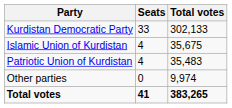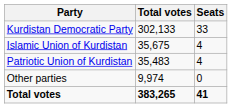 <table class="wikitable" style="border:1px solid #8888aa; background:#f8f8f8; padding:0; font-size:90%;">
 <tr>
 <th>Party</th>
+<th>Total votes</th>
 <th>Seats</th>
-<th>Total votes</th>
 </tr>
 <tr>
 <td><a href='#'>Kurdistan Democratic Party</a></td>
+<td>302,133</td>
 <td>33</td>
-<td>302,133</td>
 </tr>
 <tr>
 <td><a href='#'>Islamic Union of Kurdistan</a></td>
+<td>35,675</td>
 <td>4</td>
-<td>35,675</td>
 </tr>
 <tr>
 <td><a href='#'>Patriotic Union of Kurdistan</a></td>
+<td>35,483</td>
 <td>4</td>
-<td>35,483</td>
 </tr>
 <tr>
 <td>Other parties</td>
+<td>9,974</td>
 <td>0</td>
-<td>9,974</td>
 </tr>
 <tr>
 <td><strong>Total votes</strong></td>
+<td><strong>383,265</strong></td>
 <td><strong>41</strong></td>
-<td><strong>383,265</strong></td>
 </tr>
 </table>
